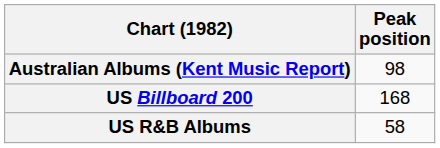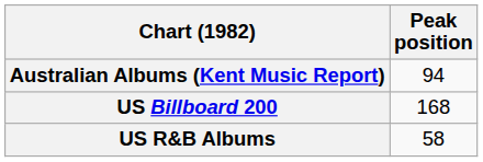 <table class="wikitable sortable plainrowheaders" style="text-align:center">
 <tr>
 <th scope="col">Chart (1982)</th>
 <th scope="col">Peak<br>position</th>
 </tr>
 <tr>
 <th scope="row">Australian Albums (<a href='#'>Kent Music Report</a>)</th>
-<td>98</td>
+<td>94</td>
 </tr>
 <tr>
 <th scope="row">US <a href='#'><em>Billboard</em> 200</a></th>
 <td>168</td>
 </tr>
 <tr>
 <th scope="row">US R&B Albums</th>
 <td>58</td>
 </tr>
 </table>
